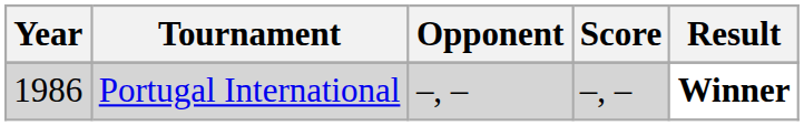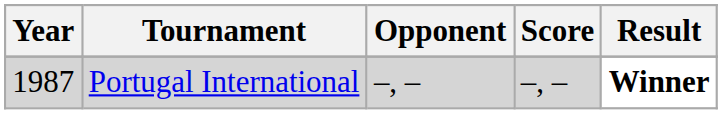 <table class="sortable wikitable" style="font-size:90%;">
 <tr>
 <th>Year</th>
 <th>Tournament</th>
 <th>Opponent</th>
 <th>Score</th>
 <th>Result</th>
 </tr>
 <tr>
 </tr>
 <tr style="background:#D5D5D5">
-<td align="center">1986</td>
+<td align="center">1987</td>
 <td align="left"><a href='#'>Portugal International</a></td>
 <td align="left">–, –</td>
 <td align="left">–, –</td>
 <td style="text-align:left; background:white"> <strong>Winner</strong></td>
 </tr>
 </table>
